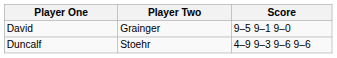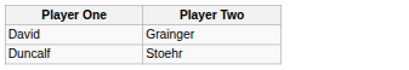 <table class="wikitable">
 <tr>
 <th width=170>Player One</th>
 <th width=170>Player Two</th>
-<th width=150>Score</th>
 </tr>
 <tr>
 <td> David</td>
 <td> Grainger</td>
-<td>9–5 9–1 9–0</td>
 </tr>
 <tr>
 <td> Duncalf</td>
 <td> Stoehr</td>
-<td>4–9 9–3 9–6 9–6</td>
 </tr>
 </table>
